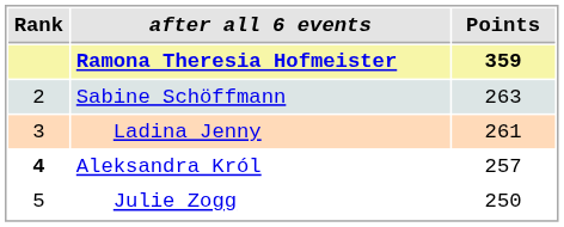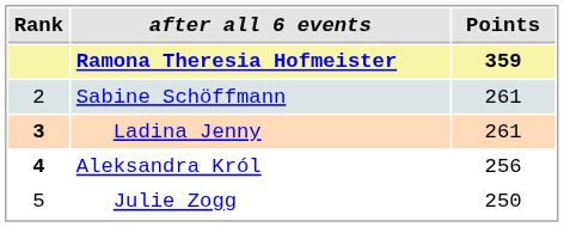 <table cellspacing="1" cellpadding="3" style="border:1px solid #AAAAAA;font-size:86%">
 <tr style="background-color: #E4E4E4;">
 <th style="border-bottom:1px solid #AAAAAA; width: 10px;">Rank</th>
 <th style="border-bottom:1px solid #AAAAAA; width: 200px;"><em>after all 6 events</em></th>
 <th style="border-bottom:1px solid #AAAAAA; width: 50px;">Points</th>
 </tr>
 <tr style="background:#f7f6a8;">
 <td align=center></td>
 <td><strong> <a href='#'>Ramona Theresia Hofmeister</a></strong></td>
 <td align=center><strong>359</strong></td>
 </tr>
 <tr style="background:#dce5e5;">
 <td align=center>2</td>
 <td> <a href='#'>Sabine Schöffmann</a></td>
-<td align=center>263</td>
+<td align=center>261</td>
 </tr>
 <tr style="background:#ffdab9;">
-<td align=center>3</td>
+<td align=center><strong>3</strong></td>
 <td>   <a href='#'>Ladina Jenny</a></td>
 <td align=center>261</td>
 </tr>
 <tr>
 <td align=center><strong>4</strong></td>
 <td> <a href='#'>Aleksandra Król</a></td>
-<td align=center>257</td>
+<td align=center>256</td>
 </tr>
 <tr>
 <td align=center>5</td>
 <td>   <a href='#'>Julie Zogg</a></td>
 <td align=center>250</td>
 </tr>
 </table>
